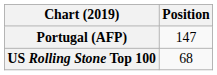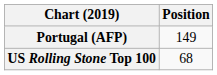 <table class="wikitable plainrowheaders" style="text-align:center">
 <tr>
 <th scope="col">Chart (2019)</th>
 <th scope="col">Position</th>
 </tr>
 <tr>
 <th scope="row">Portugal (AFP)</th>
-<td>147</td>
+<td>149</td>
 </tr>
 <tr>
 <th scope="row">US <em>Rolling Stone</em> Top 100</th>
 <td>68</td>
 </tr>
 </table>
